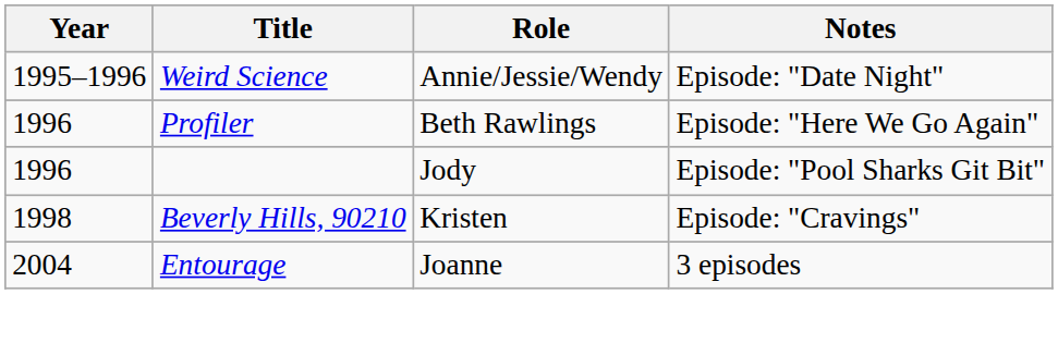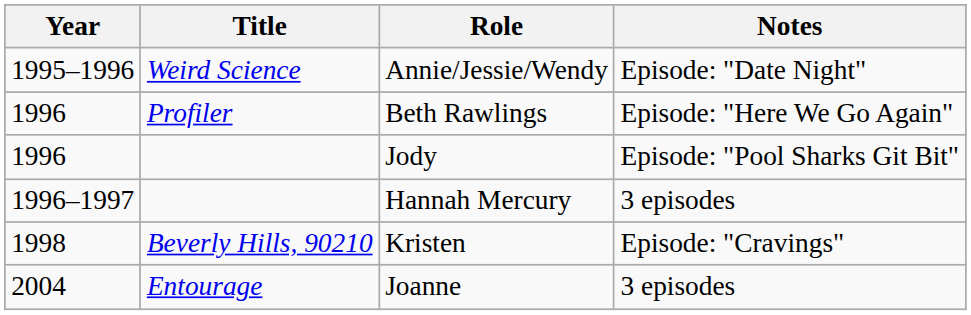 <table class="wikitable sortable">
 <tr>
 <th>Year</th>
 <th>Title</th>
 <th>Role</th>
 <th class="unsortable">Notes</th>
 </tr>
 <tr>
 <td>1995–1996</td>
 <td><em><a href='#'>Weird Science</a></em></td>
 <td>Annie/Jessie/Wendy</td>
 <td>Episode: "Date Night"</td>
 </tr>
 <tr>
 <td>1996</td>
 <td><em><a href='#'>Profiler</a></em></td>
 <td>Beth Rawlings</td>
 <td>Episode: "Here We Go Again"</td>
 </tr>
 <tr>
 <td>1996</td>
 <td><em></em></td>
 <td>Jody</td>
 <td>Episode: "Pool Sharks Git Bit"</td>
 </tr>
 <tr>
+<td>1996–1997</td>
+<td><em></em></td>
+<td>Hannah Mercury</td>
+<td>3 episodes</td>
+</tr>
+<tr>
 <td>1998</td>
 <td><em><a href='#'>Beverly Hills, 90210</a></em></td>
 <td>Kristen</td>
 <td>Episode: "Cravings"</td>
 </tr>
 <tr>
 <td>2004</td>
 <td><em><a href='#'>Entourage</a></em></td>
 <td>Joanne</td>
 <td>3 episodes</td>
 </tr>
 </table>
